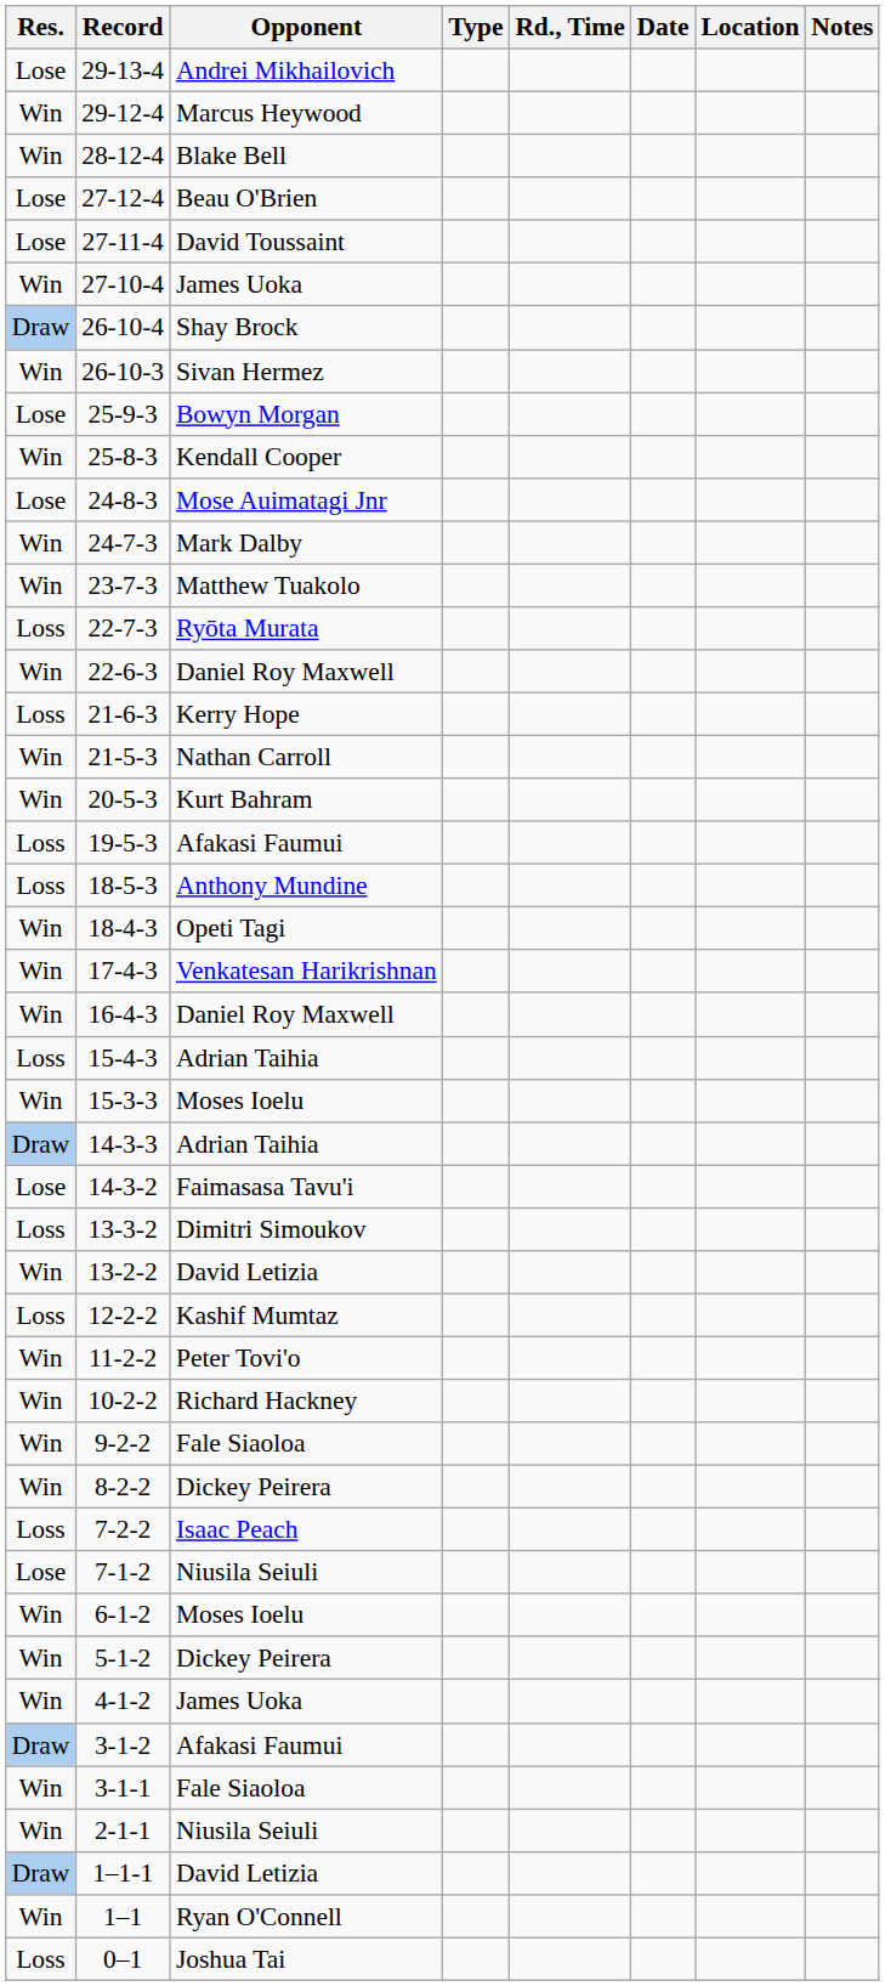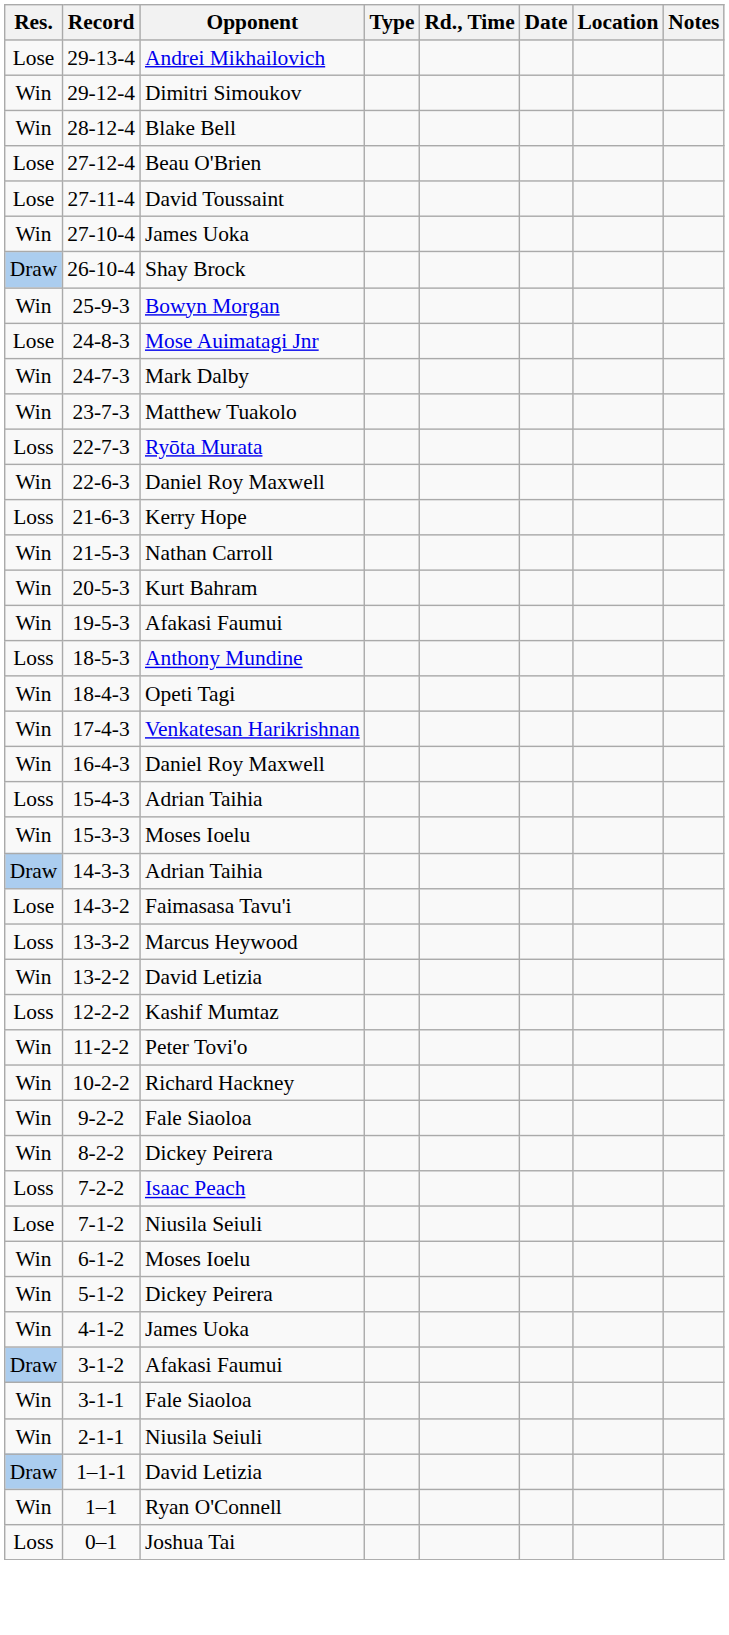 <table class="wikitable" style="text-align:center; font-size:95%;">
 <tr>
 <th>Res.</th>
 <th>Record</th>
 <th>Opponent</th>
 <th>Type</th>
 <th>Rd., Time</th>
 <th>Date</th>
 <th>Location</th>
 <th>Notes</th>
 </tr>
 <tr>
 <td>Lose</td>
 <td>29-13-4</td>
 <td align=left> <a href='#'>Andrei Mikhailovich</a></td>
 <td></td>
 <td></td>
 <td></td>
 <td align=left></td>
 <td align=left></td>
 </tr>
 <tr>
 <td>Win</td>
 <td>29-12-4</td>
-<td align=left> Marcus Heywood</td>
+<td align=left> Dimitri Simoukov</td>
 <td></td>
 <td></td>
 <td></td>
 <td align=left></td>
 <td align=left></td>
 </tr>
 <tr>
 <td>Win</td>
 <td>28-12-4</td>
 <td align=left> Blake Bell</td>
 <td></td>
 <td></td>
 <td></td>
 <td align=left></td>
 <td align=left></td>
 </tr>
 <tr>
 <td>Lose</td>
 <td>27-12-4</td>
 <td align=left> Beau O'Brien</td>
 <td></td>
 <td></td>
 <td></td>
 <td align=left></td>
 <td align=left></td>
 </tr>
 <tr>
 <td>Lose</td>
 <td>27-11-4</td>
 <td align=left> David Toussaint</td>
 <td></td>
 <td></td>
 <td></td>
 <td align=left></td>
 <td align=left></td>
 </tr>
 <tr>
 <td>Win</td>
 <td>27-10-4</td>
 <td align=left> James Uoka</td>
 <td></td>
 <td></td>
 <td></td>
 <td align=left></td>
 <td align=left></td>
 </tr>
 <tr>
 <td style="background:#abcdef;">Draw</td>
 <td>26-10-4</td>
 <td align=left> Shay Brock</td>
 <td></td>
 <td></td>
 <td></td>
 <td align=left></td>
 <td align=left></td>
 </tr>
 <tr>
 <td>Win</td>
-<td>26-10-3</td>
-<td align=left> Sivan Hermez</td>
-<td></td>
-<td></td>
-<td></td>
-<td align=left></td>
-<td align=left></td>
-</tr>
-<tr>
-<td>Lose</td>
 <td>25-9-3</td>
 <td align=left> <a href='#'>Bowyn Morgan</a></td>
-<td></td>
-<td></td>
-<td></td>
-<td align=left></td>
-<td align=left></td>
-</tr>
-<tr>
-<td>Win</td>
-<td>25-8-3</td>
-<td align=left> Kendall Cooper</td>
 <td></td>
 <td></td>
 <td></td>
 <td align=left></td>
 <td align=left></td>
 </tr>
 <tr>
 <td>Lose</td>
 <td>24-8-3</td>
 <td align=left> <a href='#'>Mose Auimatagi Jnr</a></td>
 <td></td>
 <td></td>
 <td></td>
 <td align=left></td>
 <td align=left></td>
 </tr>
 <tr>
 <td>Win</td>
 <td>24-7-3</td>
 <td align=left> Mark Dalby</td>
 <td></td>
 <td></td>
 <td></td>
 <td align=left></td>
 <td align=left></td>
 </tr>
 <tr>
 <td>Win</td>
 <td>23-7-3</td>
 <td align=left> Matthew Tuakolo</td>
 <td></td>
 <td></td>
 <td></td>
 <td align=left></td>
 <td align=left></td>
 </tr>
 <tr>
 <td>Loss</td>
 <td>22-7-3</td>
 <td align=left> <a href='#'>Ryōta Murata</a></td>
 <td></td>
 <td></td>
 <td></td>
 <td align=left></td>
 <td align=left></td>
 </tr>
 <tr>
 <td>Win</td>
 <td>22-6-3</td>
 <td align=left> Daniel Roy Maxwell</td>
 <td></td>
 <td></td>
 <td></td>
 <td align=left></td>
 <td align=left></td>
 </tr>
 <tr>
 <td>Loss</td>
 <td>21-6-3</td>
 <td align=left> Kerry Hope</td>
 <td></td>
 <td></td>
 <td></td>
 <td align=left></td>
 <td align=left></td>
 </tr>
 <tr>
 <td>Win</td>
 <td>21-5-3</td>
 <td align=left> Nathan Carroll</td>
 <td></td>
 <td></td>
 <td></td>
 <td align=left></td>
 <td align=left></td>
 </tr>
 <tr>
 <td>Win</td>
 <td>20-5-3</td>
 <td align=left> Kurt Bahram</td>
 <td></td>
 <td></td>
 <td></td>
 <td align=left></td>
 <td align=left></td>
 </tr>
 <tr>
-<td>Loss</td>
+<td>Win</td>
 <td>19-5-3</td>
 <td align=left> Afakasi Faumui</td>
 <td></td>
 <td></td>
 <td></td>
 <td align=left></td>
 <td align=left></td>
 </tr>
 <tr>
 <td>Loss</td>
 <td>18-5-3</td>
 <td align=left> <a href='#'>Anthony Mundine</a></td>
 <td></td>
 <td></td>
 <td></td>
 <td align=left></td>
 <td align=left></td>
 </tr>
 <tr>
 <td>Win</td>
 <td>18-4-3</td>
 <td align=left> Opeti Tagi</td>
 <td></td>
 <td></td>
 <td></td>
 <td align=left></td>
 <td align=left></td>
 </tr>
 <tr>
 <td>Win</td>
 <td>17-4-3</td>
 <td align=left> <a href='#'>Venkatesan Harikrishnan</a></td>
 <td></td>
 <td></td>
 <td></td>
 <td align=left></td>
 <td align=left></td>
 </tr>
 <tr>
 <td>Win</td>
 <td>16-4-3</td>
 <td align=left> Daniel Roy Maxwell</td>
 <td></td>
 <td></td>
 <td></td>
 <td align=left></td>
 <td align=left></td>
 </tr>
 <tr>
 <td>Loss</td>
 <td>15-4-3</td>
 <td align=left> Adrian Taihia</td>
 <td></td>
 <td></td>
 <td></td>
 <td align=left></td>
 <td align=left></td>
 </tr>
 <tr>
 <td>Win</td>
 <td>15-3-3</td>
 <td align=left> Moses Ioelu</td>
 <td></td>
 <td></td>
 <td></td>
 <td align=left></td>
 <td align=left></td>
 </tr>
 <tr>
 <td style="background:#abcdef;">Draw</td>
 <td>14-3-3</td>
 <td align=left> Adrian Taihia</td>
 <td></td>
 <td></td>
 <td></td>
 <td align=left></td>
 <td align=left></td>
 </tr>
 <tr>
 <td>Lose</td>
 <td>14-3-2</td>
 <td align=left> Faimasasa Tavu'i</td>
 <td></td>
 <td></td>
 <td></td>
 <td align=left></td>
 <td align=left></td>
 </tr>
 <tr>
 <td>Loss</td>
 <td>13-3-2</td>
-<td align=left> Dimitri Simoukov</td>
+<td align=left> Marcus Heywood</td>
 <td></td>
 <td></td>
 <td></td>
 <td align=left></td>
 <td align=left></td>
 </tr>
 <tr>
 <td>Win</td>
 <td>13-2-2</td>
 <td align=left> David Letizia</td>
 <td></td>
 <td></td>
 <td></td>
 <td align=left></td>
 <td align=left></td>
 </tr>
 <tr>
 <td>Loss</td>
 <td>12-2-2</td>
 <td align=left> Kashif Mumtaz</td>
 <td></td>
 <td></td>
 <td></td>
 <td align=left></td>
 <td align=left></td>
 </tr>
 <tr>
 <td>Win</td>
 <td>11-2-2</td>
 <td align=left> Peter Tovi'o</td>
 <td></td>
 <td></td>
 <td></td>
 <td align=left></td>
 <td align=left></td>
 </tr>
 <tr>
 <td>Win</td>
 <td>10-2-2</td>
 <td align=left> Richard Hackney</td>
 <td></td>
 <td></td>
 <td></td>
 <td align=left></td>
 <td align=left></td>
 </tr>
 <tr>
 <td>Win</td>
 <td>9-2-2</td>
 <td align=left> Fale Siaoloa</td>
 <td></td>
 <td></td>
 <td></td>
 <td align=left></td>
 <td align=left></td>
 </tr>
 <tr>
 <td>Win</td>
 <td>8-2-2</td>
 <td align=left> Dickey Peirera</td>
 <td></td>
 <td></td>
 <td></td>
 <td align=left></td>
 <td align=left></td>
 </tr>
 <tr>
 <td>Loss</td>
 <td>7-2-2</td>
 <td align=left> <a href='#'>Isaac Peach</a></td>
 <td></td>
 <td></td>
 <td></td>
 <td align=left></td>
 <td align=left></td>
 </tr>
 <tr>
 <td>Lose</td>
 <td>7-1-2</td>
 <td align=left> Niusila Seiuli</td>
 <td></td>
 <td></td>
 <td></td>
 <td align=left></td>
 <td align=left></td>
 </tr>
 <tr>
 <td>Win</td>
 <td>6-1-2</td>
 <td align=left> Moses Ioelu</td>
 <td></td>
 <td></td>
 <td></td>
 <td align=left></td>
 <td align=left></td>
 </tr>
 <tr>
 <td>Win</td>
 <td>5-1-2</td>
 <td align=left> Dickey Peirera</td>
 <td></td>
 <td></td>
 <td></td>
 <td align=left></td>
 <td align=left></td>
 </tr>
 <tr>
 <td>Win</td>
 <td>4-1-2</td>
 <td align=left> James Uoka</td>
 <td></td>
 <td></td>
 <td></td>
 <td align=left></td>
 <td align=left></td>
 </tr>
 <tr>
 <td style="background:#abcdef;">Draw</td>
 <td>3-1-2</td>
 <td align=left> Afakasi Faumui</td>
 <td></td>
 <td></td>
 <td></td>
 <td align=left></td>
 <td align=left></td>
 </tr>
 <tr>
 <td>Win</td>
 <td>3-1-1</td>
 <td align=left> Fale Siaoloa</td>
 <td></td>
 <td></td>
 <td></td>
 <td align=left></td>
 <td align=left></td>
 </tr>
 <tr>
 <td>Win</td>
 <td>2-1-1</td>
 <td align=left> Niusila Seiuli</td>
 <td></td>
 <td></td>
 <td></td>
 <td align=left></td>
 <td align=left></td>
 </tr>
 <tr>
 <td style="background:#abcdef;">Draw</td>
 <td>1–1-1</td>
 <td align=left> David Letizia</td>
 <td></td>
 <td></td>
 <td></td>
 <td align=left></td>
 <td align=left></td>
 </tr>
 <tr>
 <td>Win</td>
 <td>1–1</td>
 <td align=left> Ryan O'Connell</td>
 <td></td>
 <td></td>
 <td></td>
 <td align=left></td>
 <td align=left></td>
 </tr>
 <tr>
 <td>Loss</td>
 <td>0–1</td>
 <td align=left> Joshua Tai</td>
 <td></td>
 <td></td>
 <td></td>
 <td align=left></td>
 <td align=left></td>
 </tr>
 <tr>
 </tr>
 </table>
